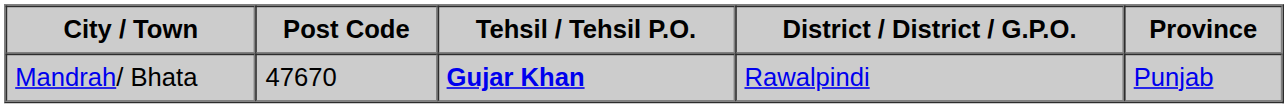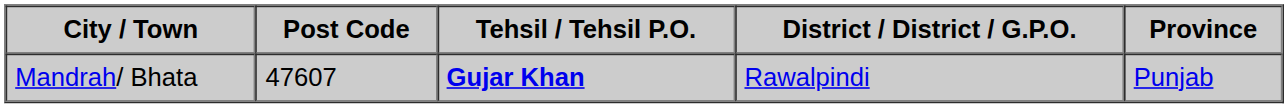 <table width="800" height="50" border="1" cellpadding="5" cellspacing="0" bgcolor="#CCCCCC">
 <tr align="center" bgcolor="#CCCCCC">
 <th>City / Town</th>
 <th>Post Code</th>
 <th>Tehsil / Tehsil P.O.</th>
 <th>District / District / G.P.O.</th>
 <th>Province</th>
 </tr>
 <tr>
 <td><a href='#'>Mandrah</a>/ Bhata</td>
-<td>47670</td>
+<td>47607</td>
 <td><strong><a href='#'>Gujar Khan</a></strong></td>
 <td><a href='#'>Rawalpindi</a></td>
 <td><a href='#'>Punjab</a></td>
 </tr>
 <tr>
 </tr>
 </table>
